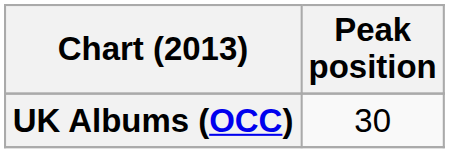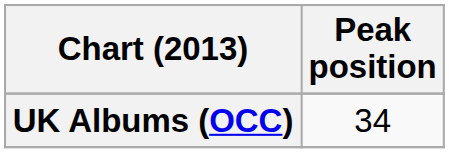 <table class="wikitable sortable plainrowheaders" style="text-align:center;">
 <tr>
 <th scope="col">Chart (2013)</th>
 <th scope="col">Peak<br>position</th>
 </tr>
 <tr>
 </tr>
 <tr>
 </tr>
 <tr>
 </tr>
 <tr>
 </tr>
 <tr>
 </tr>
 <tr>
 </tr>
 <tr>
 </tr>
 <tr>
 </tr>
 <tr>
 </tr>
 <tr>
 </tr>
 <tr>
 <th scope="row">UK Albums (<a href='#'>OCC</a>)</th>
-<td style="text-align:center;">30</td>
+<td style="text-align:center;">34</td>
 </tr>
 <tr>
 </tr>
 </table>
